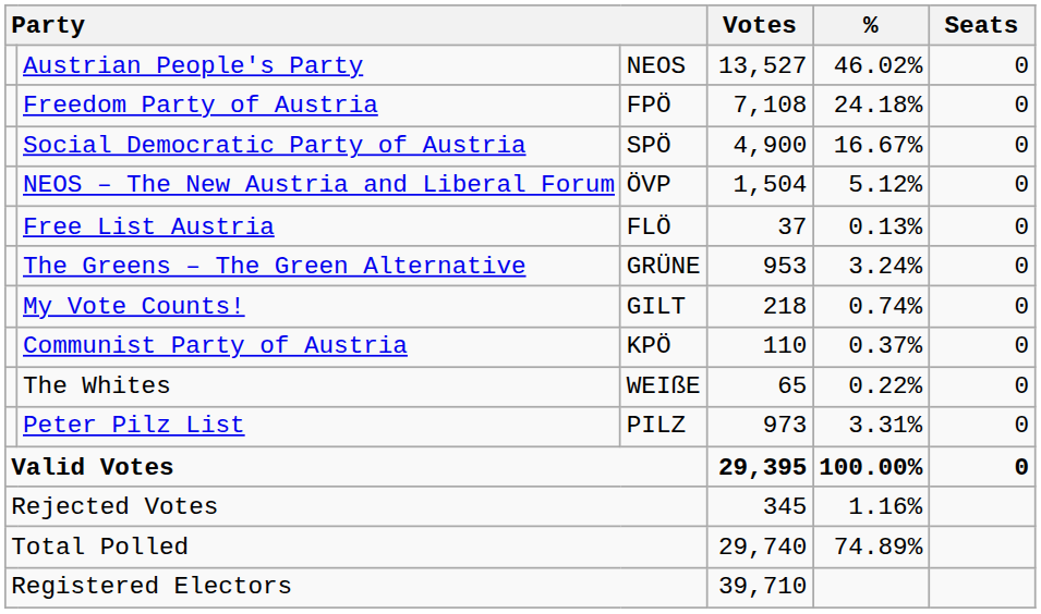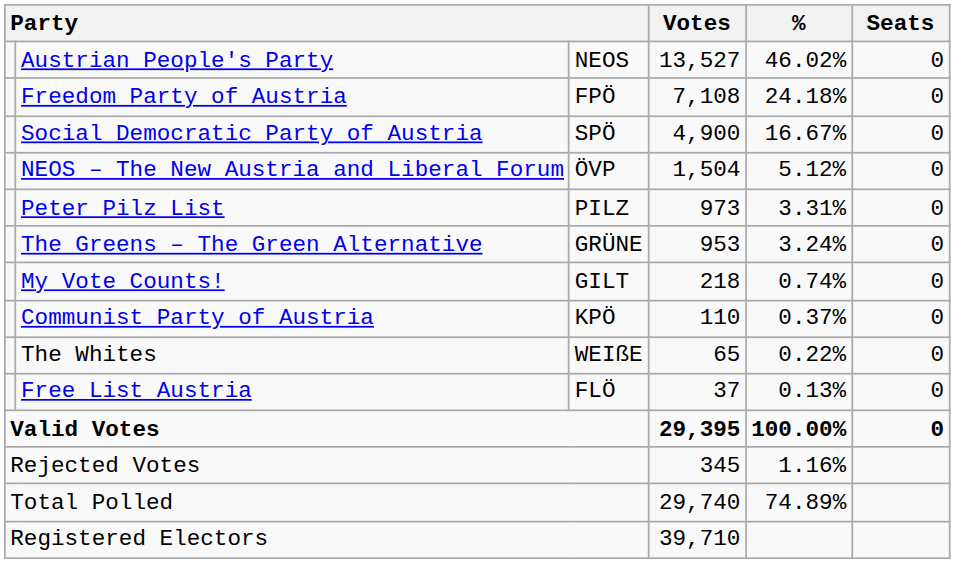 <table class="wikitable" border="1" style="text-align:right;">
 <tr>
 <th style="text-align:left;" colspan=3>Party</th>
 <th align=center width="50">Votes</th>
 <th align=center width="50">%</th>
 <th align=center width="50">Seats</th>
 </tr>
 <tr>
 <td></td>
 <td align=left><a href='#'>Austrian People's Party</a></td>
 <td align=left>NEOS</td>
 <td>13,527</td>
 <td>46.02%</td>
 <td>0</td>
 </tr>
 <tr>
 <td></td>
 <td align=left><a href='#'>Freedom Party of Austria</a></td>
 <td align=left>FPÖ</td>
 <td>7,108</td>
 <td>24.18%</td>
 <td>0</td>
 </tr>
 <tr>
 <td></td>
 <td align=left><a href='#'>Social Democratic Party of Austria</a></td>
 <td align=left>SPÖ</td>
 <td>4,900</td>
 <td>16.67%</td>
 <td>0</td>
 </tr>
 <tr>
 <td></td>
 <td align=left style="white-space: nowrap;"><a href='#'>NEOS – The New Austria and Liberal Forum</a></td>
 <td align=left>ÖVP</td>
 <td>1,504</td>
 <td>5.12%</td>
 <td>0</td>
 </tr>
 <tr>
 <td></td>
-<td align=left><a href='#'>Free List Austria</a></td>
-<td align=left>FLÖ</td>
-<td>37</td>
-<td>0.13%</td>
+<td align=left><a href='#'>Peter Pilz List</a></td>
+<td align=left>PILZ</td>
+<td>973</td>
+<td>3.31%</td>
 <td>0</td>
 </tr>
 <tr>
 <td></td>
 <td align=left><a href='#'>The Greens – The Green Alternative</a></td>
 <td align=left>GRÜNE</td>
 <td>953</td>
 <td>3.24%</td>
 <td>0</td>
 </tr>
 <tr>
 <td></td>
 <td align=left><a href='#'>My Vote Counts!</a></td>
 <td align=left>GILT</td>
 <td>218</td>
 <td>0.74%</td>
 <td>0</td>
 </tr>
 <tr>
 <td></td>
 <td align=left><a href='#'>Communist Party of Austria</a></td>
 <td align=left>KPÖ</td>
 <td>110</td>
 <td>0.37%</td>
 <td>0</td>
 </tr>
 <tr>
 <td></td>
 <td align=left>The Whites</td>
 <td align=left>WEIßE</td>
 <td>65</td>
 <td>0.22%</td>
 <td>0</td>
 </tr>
 <tr>
 <td></td>
-<td align=left><a href='#'>Peter Pilz List</a></td>
-<td align=left>PILZ</td>
-<td>973</td>
-<td>3.31%</td>
+<td align=left><a href='#'>Free List Austria</a></td>
+<td align=left>FLÖ</td>
+<td>37</td>
+<td>0.13%</td>
 <td>0</td>
 </tr>
 <tr style="font-weight:bold">
 <td align=left colspan=3>Valid Votes</td>
 <td>29,395</td>
 <td>100.00%</td>
 <td>0</td>
 </tr>
 <tr>
 <td align=left colspan=3>Rejected Votes</td>
 <td>345</td>
 <td>1.16%</td>
 <td></td>
 </tr>
 <tr>
 <td align=left colspan=3>Total Polled</td>
 <td>29,740</td>
 <td>74.89%</td>
 <td></td>
 </tr>
 <tr>
 <td align=left colspan=3>Registered Electors</td>
 <td>39,710</td>
 <td></td>
 <td></td>
 </tr>
 </table>
